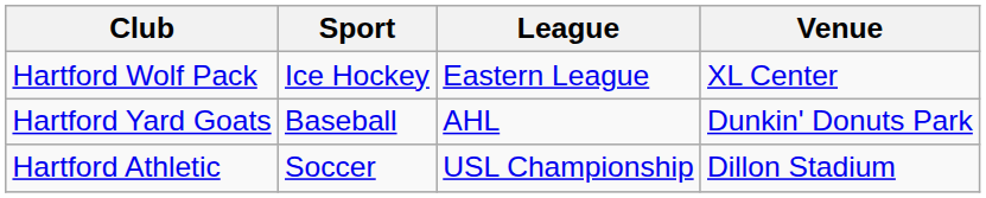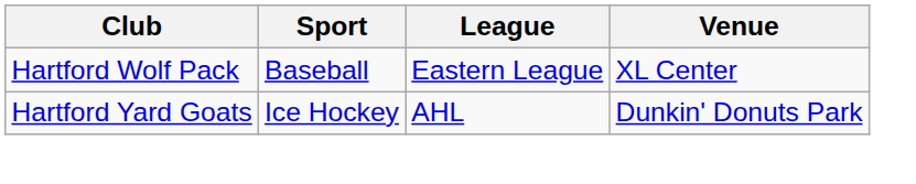 <table class="wikitable">
 <tr>
 <th>Club</th>
 <th>Sport</th>
 <th>League</th>
 <th>Venue</th>
 </tr>
 <tr>
 <td><a href='#'>Hartford Wolf Pack</a></td>
-<td><a href='#'>Ice Hockey</a></td>
+<td><a href='#'>Baseball</a></td>
 <td><a href='#'>Eastern League</a></td>
 <td><a href='#'>XL Center</a></td>
 </tr>
 <tr>
 <td><a href='#'>Hartford Yard Goats</a></td>
-<td><a href='#'>Baseball</a></td>
+<td><a href='#'>Ice Hockey</a></td>
 <td><a href='#'>AHL</a></td>
 <td><a href='#'>Dunkin' Donuts Park</a></td>
 </tr>
-<tr>
-<td><a href='#'>Hartford Athletic</a></td>
-<td><a href='#'>Soccer</a></td>
-<td><a href='#'>USL Championship</a></td>
-<td><a href='#'>Dillon Stadium</a></td>
-</tr>
 </table>
